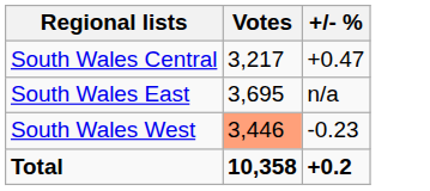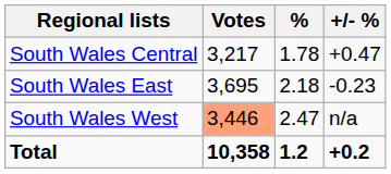 <table class="wikitable sortable">
 <tr>
 <th>Regional lists</th>
 <th>Votes</th>
+<th>%</th>
 <th>+/- %</th>
 </tr>
 <tr>
 <td><a href='#'>South Wales Central</a></td>
 <td>3,217</td>
+<td>1.78</td>
 <td>+0.47</td>
 </tr>
 <tr>
 <td><a href='#'>South Wales East</a></td>
 <td>3,695</td>
-<td>n/a</td>
+<td>2.18</td>
+<td>-0.23</td>
 </tr>
 <tr>
 <td><a href='#'>South Wales West</a></td>
 <td style="background: lightsalmon;">3,446</td>
-<td>-0.23</td>
+<td>2.47</td>
+<td>n/a</td>
 </tr>
 <tr>
 <td><strong>Total</strong></td>
 <td><strong>10,358</strong></td>
+<td><strong>1.2</strong></td>
 <td><strong>+0.2</strong></td>
 </tr>
 </table>
